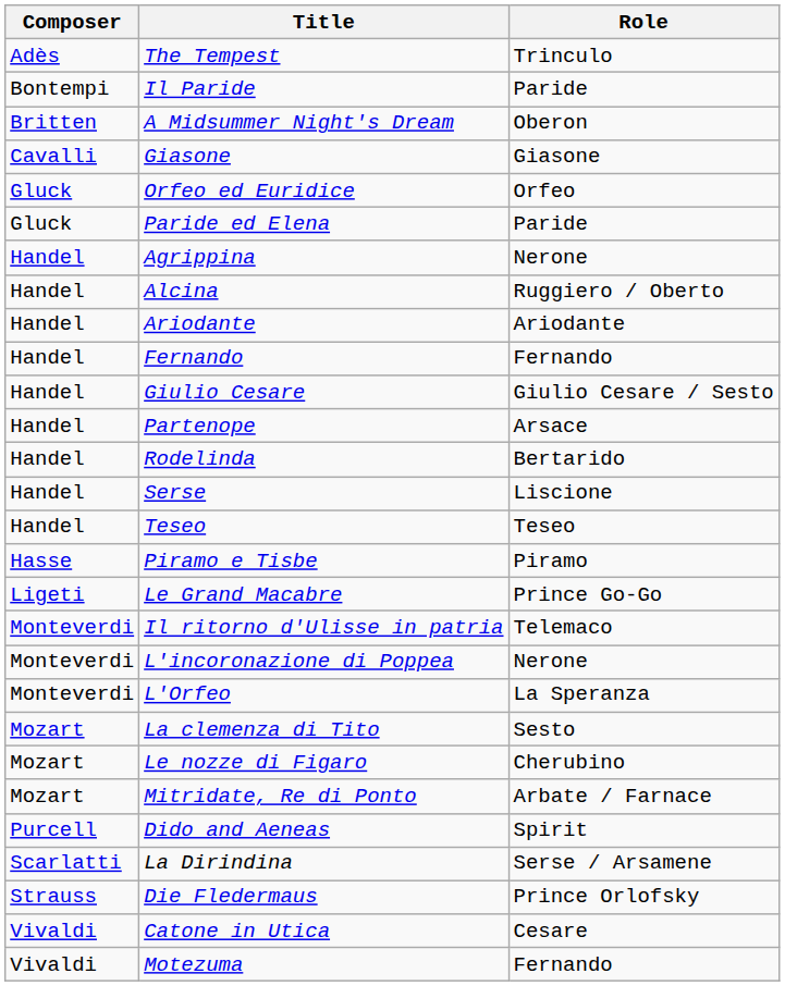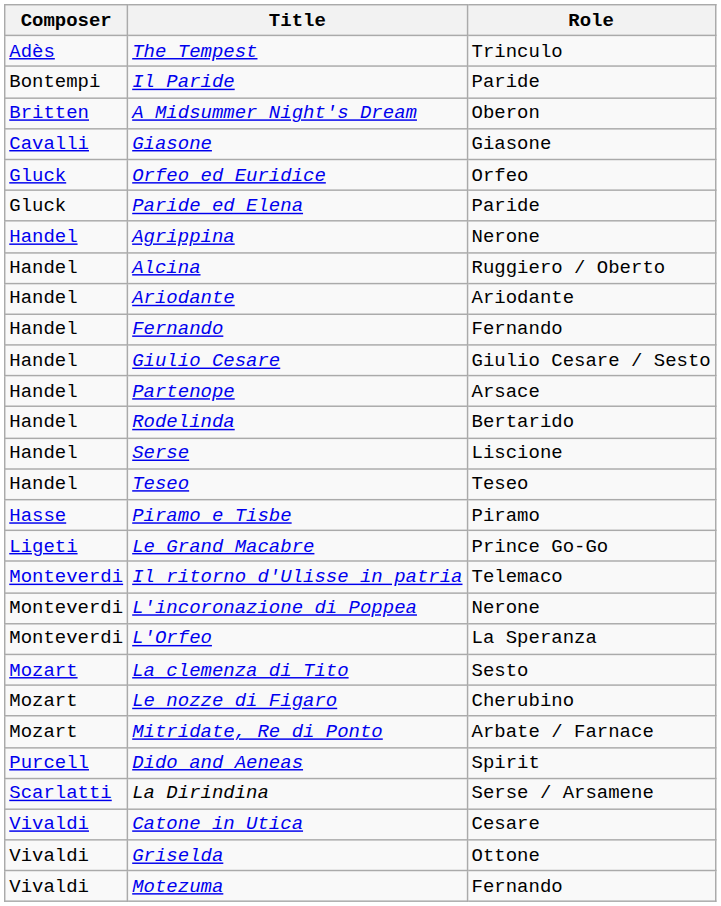 <table class="wikitable">
 <tr>
 <th>Composer</th>
 <th>Title</th>
 <th>Role</th>
 </tr>
 <tr>
 <td><a href='#'>Adès</a></td>
 <td><em><a href='#'>The Tempest</a></em></td>
 <td>Trinculo</td>
 </tr>
 <tr>
 <td>Bontempi</td>
 <td><em><a href='#'>Il Paride</a></em></td>
 <td>Paride</td>
 </tr>
 <tr>
 <td><a href='#'>Britten</a></td>
 <td><em><a href='#'>A Midsummer Night's Dream</a></em></td>
 <td>Oberon</td>
 </tr>
 <tr>
 <td><a href='#'>Cavalli</a></td>
 <td><em><a href='#'>Giasone</a></em></td>
 <td>Giasone</td>
 </tr>
 <tr>
 <td><a href='#'>Gluck</a></td>
 <td><em><a href='#'>Orfeo ed Euridice</a></em></td>
 <td>Orfeo</td>
 </tr>
 <tr>
 <td>Gluck</td>
 <td><em><a href='#'>Paride ed Elena</a></em></td>
 <td>Paride</td>
 </tr>
 <tr>
 <td><a href='#'>Handel</a></td>
 <td><em><a href='#'>Agrippina</a></em></td>
 <td>Nerone</td>
 </tr>
 <tr>
 <td>Handel</td>
 <td><em><a href='#'>Alcina</a></em></td>
 <td>Ruggiero / Oberto</td>
 </tr>
 <tr>
 <td>Handel</td>
 <td><em><a href='#'>Ariodante</a></em></td>
 <td>Ariodante</td>
 </tr>
 <tr>
 <td>Handel</td>
 <td><em><a href='#'>Fernando</a></em></td>
 <td>Fernando</td>
 </tr>
 <tr>
 <td>Handel</td>
 <td><em><a href='#'>Giulio Cesare</a></em></td>
 <td>Giulio Cesare / Sesto</td>
 </tr>
 <tr>
 <td>Handel</td>
 <td><em><a href='#'>Partenope</a></em></td>
 <td>Arsace</td>
 </tr>
 <tr>
 <td>Handel</td>
 <td><em><a href='#'>Rodelinda</a></em></td>
 <td>Bertarido</td>
 </tr>
 <tr>
 <td>Handel</td>
 <td><em><a href='#'>Serse</a></em></td>
 <td>Liscione</td>
 </tr>
 <tr>
 <td>Handel</td>
 <td><em><a href='#'>Teseo</a></em></td>
 <td>Teseo</td>
 </tr>
 <tr>
 <td><a href='#'>Hasse</a></td>
 <td><em><a href='#'>Piramo e Tisbe</a></em></td>
 <td>Piramo</td>
 </tr>
 <tr>
 <td><a href='#'>Ligeti</a></td>
 <td><em><a href='#'>Le Grand Macabre</a></em></td>
 <td>Prince Go-Go</td>
 </tr>
 <tr>
 <td><a href='#'>Monteverdi</a></td>
 <td><em><a href='#'>Il ritorno d'Ulisse in patria</a></em></td>
 <td>Telemaco</td>
 </tr>
 <tr>
 <td>Monteverdi</td>
 <td><em><a href='#'>L'incoronazione di Poppea</a></em></td>
 <td>Nerone</td>
 </tr>
 <tr>
 <td>Monteverdi</td>
 <td><em><a href='#'>L'Orfeo</a></em></td>
 <td>La Speranza</td>
 </tr>
 <tr>
 <td><a href='#'>Mozart</a></td>
 <td><em><a href='#'>La clemenza di Tito</a></em></td>
 <td>Sesto</td>
 </tr>
 <tr>
 <td>Mozart</td>
 <td><em><a href='#'>Le nozze di Figaro</a></em></td>
 <td>Cherubino</td>
 </tr>
 <tr>
 <td>Mozart</td>
 <td><em><a href='#'>Mitridate, Re di Ponto</a></em></td>
 <td>Arbate / Farnace</td>
 </tr>
 <tr>
 <td><a href='#'>Purcell</a></td>
 <td><em><a href='#'>Dido and Aeneas</a></em></td>
 <td>Spirit</td>
 </tr>
 <tr>
 <td><a href='#'>Scarlatti</a></td>
 <td><em>La Dirindina</em></td>
 <td>Serse / Arsamene</td>
 </tr>
 <tr>
-<td><a href='#'>Strauss</a></td>
-<td><em><a href='#'>Die Fledermaus</a></em></td>
-<td>Prince Orlofsky</td>
-</tr>
-<tr>
 <td><a href='#'>Vivaldi</a></td>
 <td><em><a href='#'>Catone in Utica</a></em></td>
 <td>Cesare</td>
+</tr>
+<tr>
+<td>Vivaldi</td>
+<td><em><a href='#'>Griselda</a></em></td>
+<td>Ottone</td>
 </tr>
 <tr>
 <td>Vivaldi</td>
 <td><em><a href='#'>Motezuma</a></em></td>
 <td>Fernando</td>
 </tr>
 </table>
